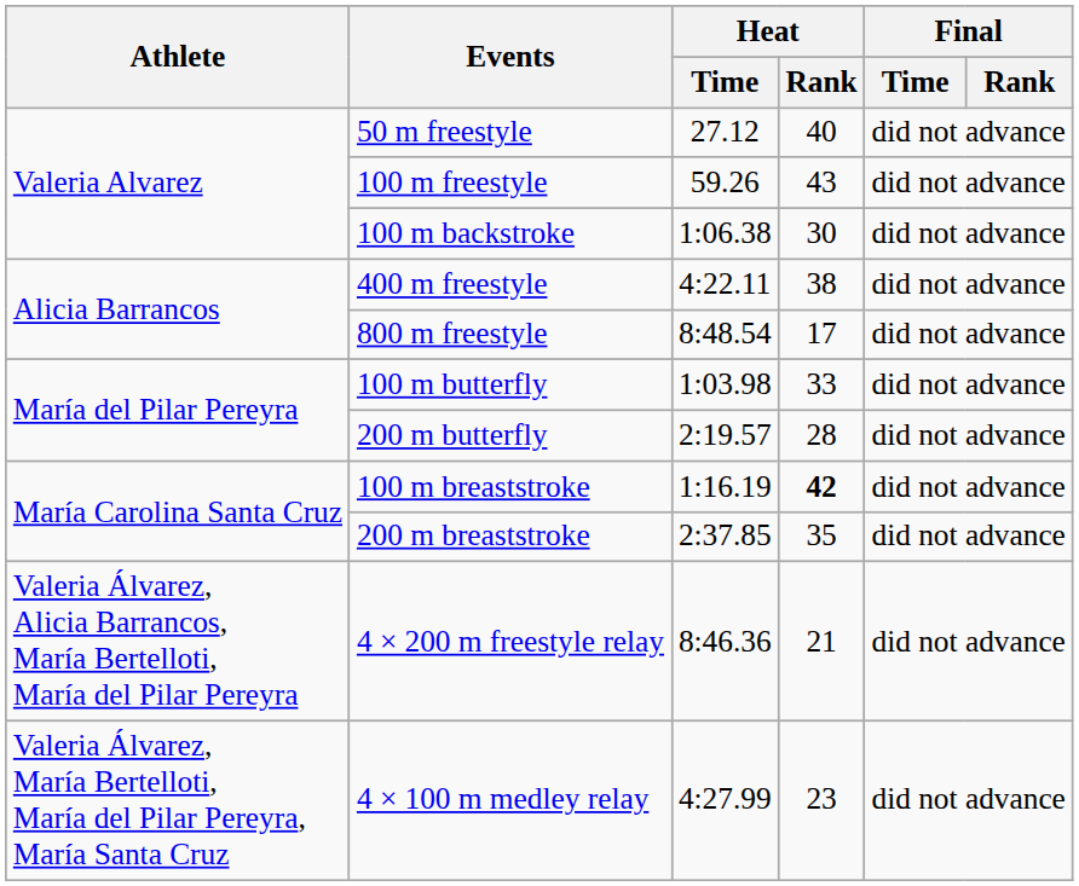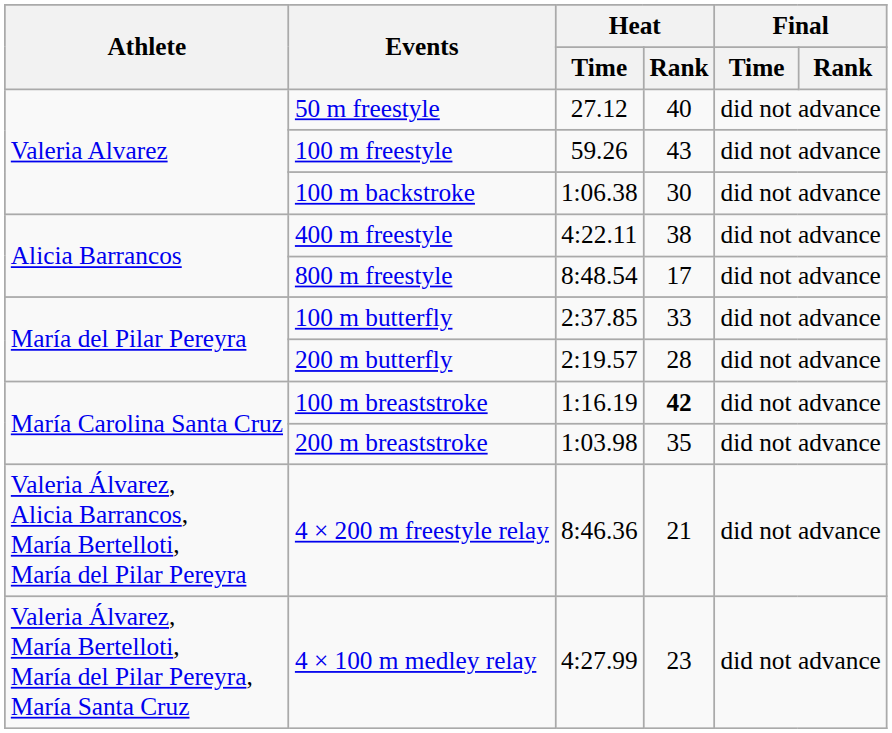 <table class=wikitable style="font-size:90%">
 <tr>
 <th rowspan="2">Athlete</th>
 <th rowspan="2">Events</th>
 <th colspan="2">Heat</th>
 <th colspan="2">Final</th>
 </tr>
 <tr>
 <th>Time</th>
 <th>Rank</th>
 <th>Time</th>
 <th>Rank</th>
 </tr>
 <tr>
 <td rowspan=3><a href='#'>Valeria Alvarez</a></td>
 <td><a href='#'>50 m freestyle</a></td>
 <td align="center">27.12</td>
 <td align="center">40</td>
 <td align="center" colspan="2">did not advance</td>
 </tr>
 <tr>
 <td><a href='#'>100 m freestyle</a></td>
 <td align="center">59.26</td>
 <td align="center">43</td>
 <td align="center" colspan="2">did not advance</td>
 </tr>
 <tr>
 <td><a href='#'>100 m backstroke</a></td>
 <td align="center">1:06.38</td>
 <td align="center">30</td>
 <td align="center" colspan="2">did not advance</td>
 </tr>
 <tr>
 <td rowspan=2><a href='#'>Alicia Barrancos</a></td>
 <td><a href='#'>400 m freestyle</a></td>
 <td align="center">4:22.11</td>
 <td align="center">38</td>
 <td align="center" colspan="2">did not advance</td>
 </tr>
 <tr>
 <td><a href='#'>800 m freestyle</a></td>
 <td align="center">8:48.54</td>
 <td align="center">17</td>
 <td align="center" colspan="2">did not advance</td>
 </tr>
 <tr>
 <td rowspan=2><a href='#'>María del Pilar Pereyra</a></td>
 <td><a href='#'>100 m butterfly</a></td>
-<td align="center">1:03.98</td>
+<td align="center">2:37.85</td>
 <td align="center">33</td>
 <td align="center" colspan="2">did not advance</td>
 </tr>
 <tr>
 <td><a href='#'>200 m butterfly</a></td>
 <td align="center">2:19.57</td>
 <td align="center">28</td>
 <td align="center" colspan="2">did not advance</td>
 </tr>
 <tr>
 <td rowspan=2><a href='#'>María Carolina Santa Cruz</a></td>
 <td><a href='#'>100 m breaststroke</a></td>
 <td align="center">1:16.19</td>
 <td align="center"><strong>42</strong></td>
 <td align="center" colspan="2">did not advance</td>
 </tr>
 <tr>
 <td><a href='#'>200 m breaststroke</a></td>
-<td align="center">2:37.85</td>
+<td align="center">1:03.98</td>
 <td align="center">35</td>
 <td align="center" colspan="2">did not advance</td>
 </tr>
 <tr>
 <td><a href='#'>Valeria Álvarez</a>, <br><a href='#'>Alicia Barrancos</a>, <br><a href='#'>María Bertelloti</a>, <br><a href='#'>María del Pilar Pereyra</a></td>
 <td><a href='#'>4 × 200 m freestyle relay</a></td>
 <td align="center">8:46.36</td>
 <td align="center">21</td>
 <td align="center" colspan="2">did not advance</td>
 </tr>
 <tr>
 <td><a href='#'>Valeria Álvarez</a>, <br><a href='#'>María Bertelloti</a>, <br><a href='#'>María del Pilar Pereyra</a>, <br><a href='#'>María Santa Cruz</a></td>
 <td><a href='#'>4 × 100 m medley relay</a></td>
 <td align="center">4:27.99</td>
 <td align="center">23</td>
 <td align="center" colspan="2">did not advance</td>
 </tr>
 </table>
